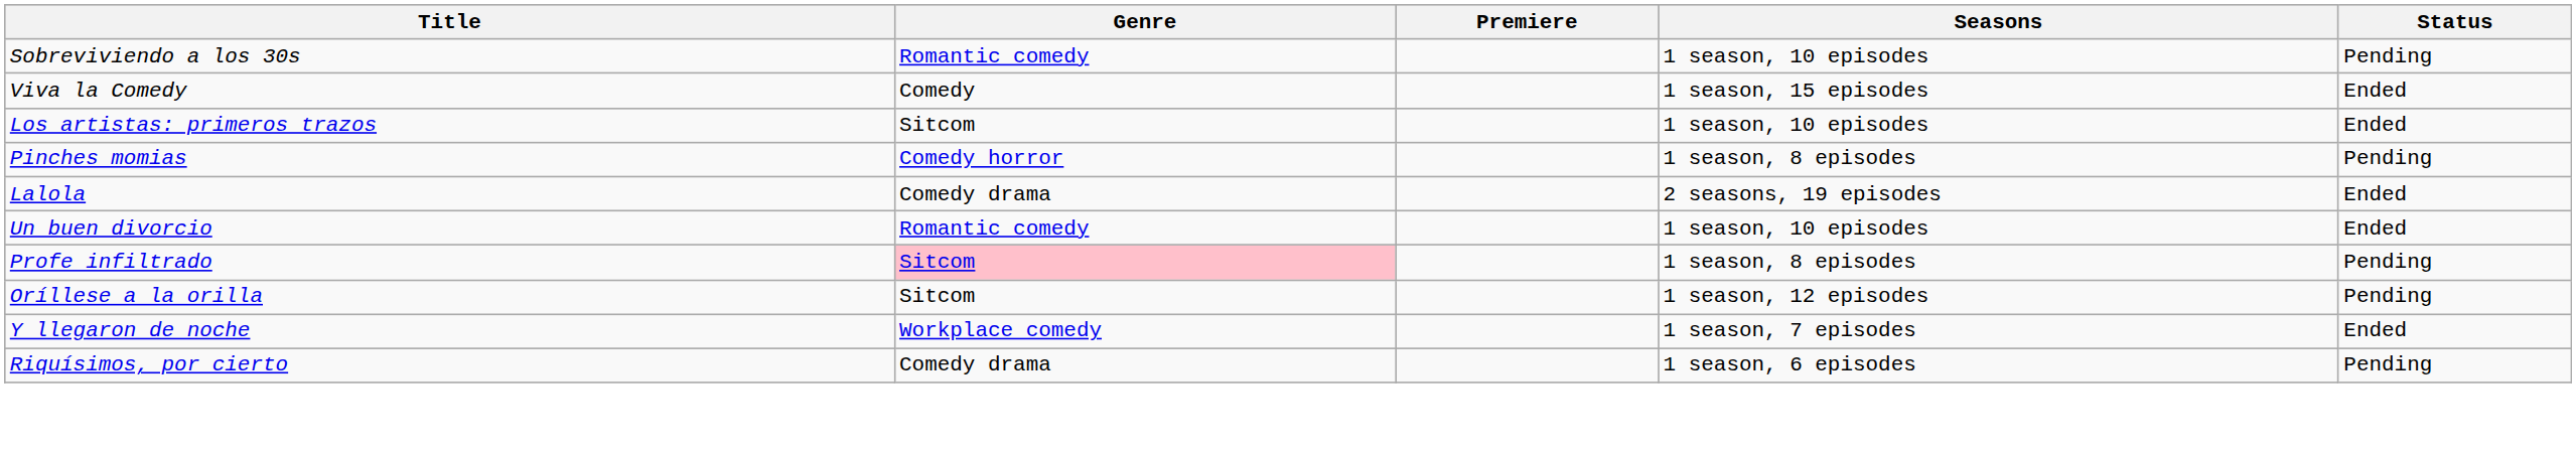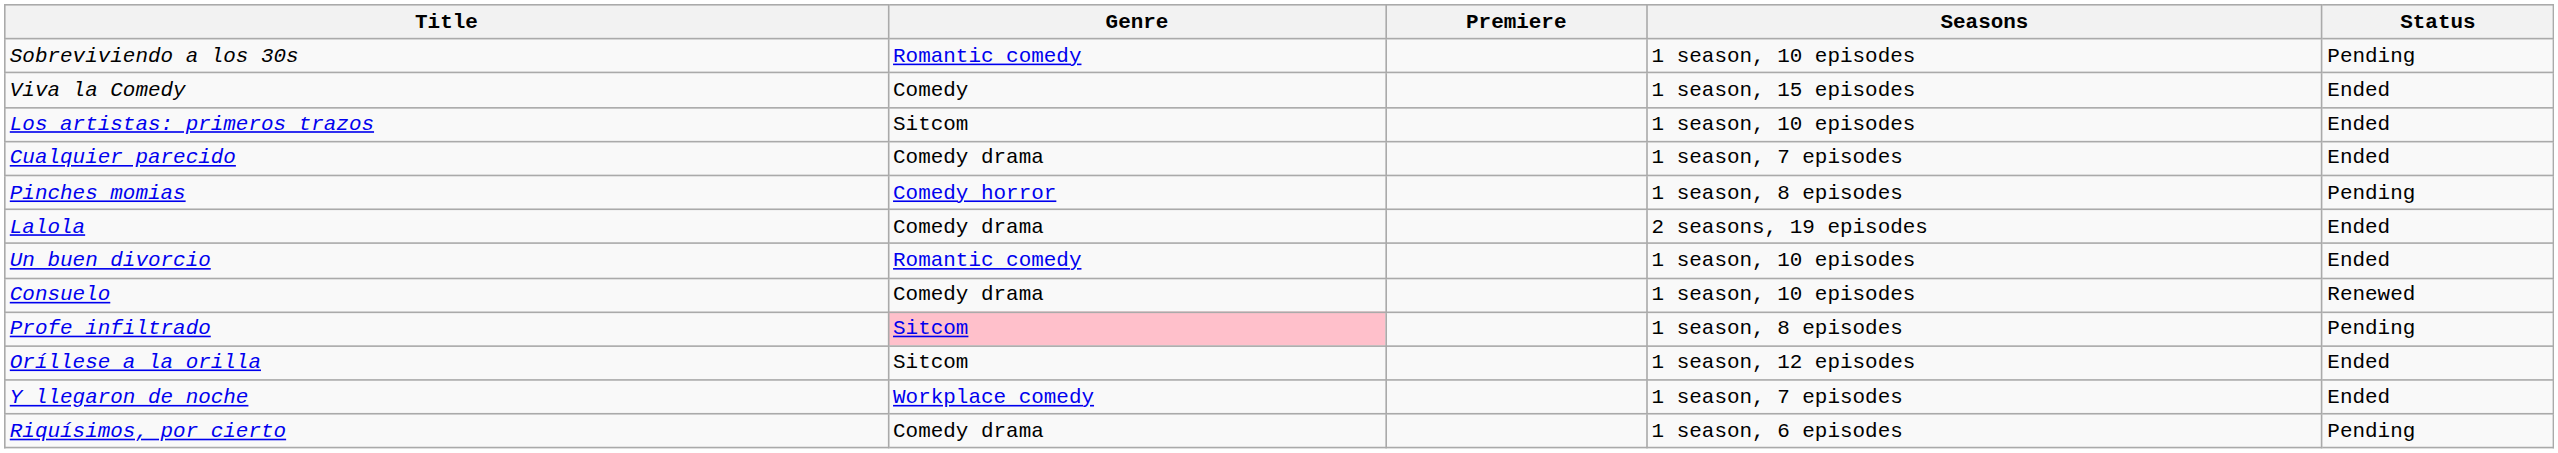 <table class="wikitable sortable" style="width:100%;">
 <tr>
 <th>Title</th>
 <th>Genre</th>
 <th>Premiere</th>
 <th>Seasons</th>
 <th>Status</th>
 </tr>
 <tr>
 <td><em>Sobreviviendo a los 30s</em></td>
 <td><a href='#'>Romantic comedy</a></td>
 <td></td>
 <td>1 season, 10 episodes</td>
 <td>Pending</td>
 </tr>
 <tr>
 <td><em>Viva la Comedy</em></td>
 <td>Comedy</td>
 <td></td>
 <td>1 season, 15 episodes</td>
 <td>Ended</td>
 </tr>
 <tr>
 <td><em><a href='#'>Los artistas: primeros trazos</a></em></td>
 <td>Sitcom</td>
 <td></td>
 <td>1 season, 10 episodes</td>
 <td>Ended</td>
 </tr>
 <tr>
+<td><em><a href='#'>Cualquier parecido</a></em></td>
+<td>Comedy drama</td>
+<td></td>
+<td>1 season, 7 episodes</td>
+<td>Ended</td>
+</tr>
+<tr>
 <td><em><a href='#'>Pinches momias</a></em></td>
 <td><a href='#'>Comedy horror</a></td>
 <td></td>
 <td>1 season, 8 episodes</td>
 <td>Pending</td>
 </tr>
 <tr>
 <td><em><a href='#'>Lalola</a></em></td>
 <td>Comedy drama</td>
 <td></td>
 <td>2 seasons, 19 episodes</td>
 <td>Ended</td>
 </tr>
 <tr>
 <td><em><a href='#'>Un buen divorcio</a></em></td>
 <td><a href='#'>Romantic comedy</a></td>
 <td></td>
 <td>1 season, 10 episodes</td>
 <td>Ended</td>
 </tr>
 <tr>
+<td><em><a href='#'>Consuelo</a></em></td>
+<td>Comedy drama</td>
+<td></td>
+<td>1 season, 10 episodes</td>
+<td>Renewed</td>
+</tr>
+<tr>
 <td><em><a href='#'>Profe infiltrado</a></em></td>
 <td style="background: pink;"><a href='#'>Sitcom</a></td>
 <td></td>
 <td>1 season, 8 episodes</td>
 <td>Pending</td>
 </tr>
 <tr>
 <td><em><a href='#'>Oríllese a la orilla</a></em></td>
 <td>Sitcom</td>
 <td></td>
 <td>1 season, 12 episodes</td>
-<td>Pending</td>
+<td>Ended</td>
 </tr>
 <tr>
 <td><em><a href='#'>Y llegaron de noche</a></em></td>
 <td><a href='#'>Workplace comedy</a></td>
 <td></td>
 <td>1 season, 7 episodes</td>
 <td>Ended</td>
 </tr>
 <tr>
 <td><em><a href='#'>Riquísimos, por cierto</a></em></td>
 <td>Comedy drama</td>
 <td></td>
 <td>1 season, 6 episodes</td>
 <td>Pending<br></td>
 </tr>
 </table>
